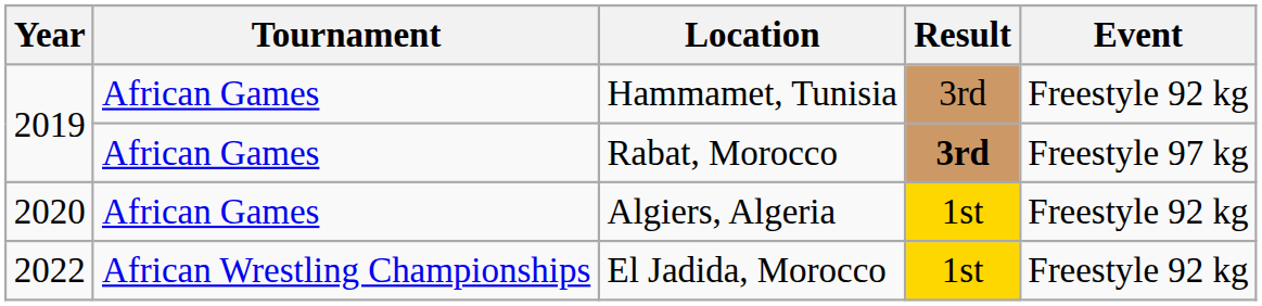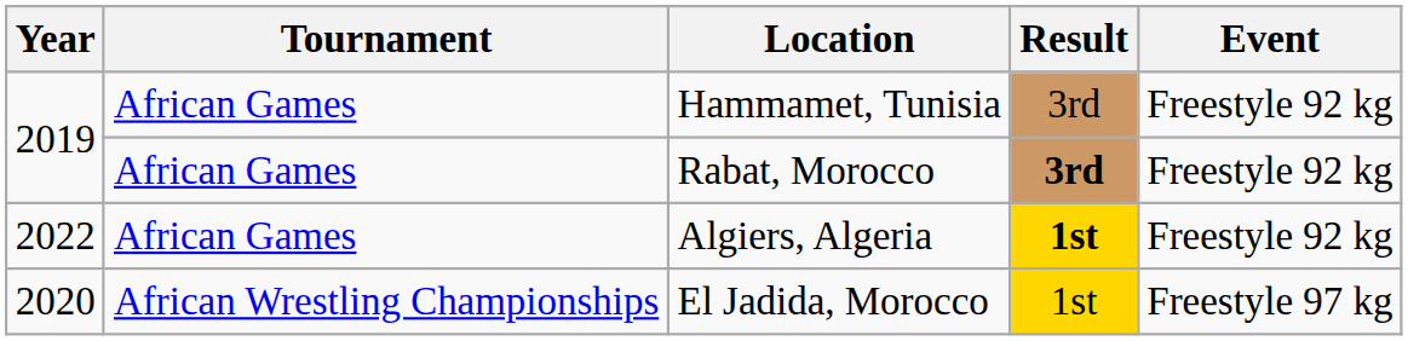 <table class="wikitable" style="font-size:95%;">
 <tr>
 <th>Year</th>
 <th>Tournament</th>
 <th>Location</th>
 <th>Result</th>
 <th>Event</th>
 </tr>
 <tr>
 <td rowspan=2>2019</td>
 <td><a href='#'>African Games</a></td>
 <td>Hammamet, Tunisia</td>
 <td align="center" bgcolor="cc9966">3rd</td>
 <td>Freestyle 92 kg</td>
 </tr>
 <tr>
 <td><a href='#'>African Games</a></td>
 <td>Rabat, Morocco</td>
 <td align="center" bgcolor="cc9966"><strong>3rd</strong></td>
-<td>Freestyle 97 kg</td>
-</tr>
-<tr>
-<td>2020</td>
-<td><a href='#'>African Games</a></td>
-<td>Algiers, Algeria</td>
-<td align="center" bgcolor="gold">1st</td>
 <td>Freestyle 92 kg</td>
 </tr>
 <tr>
 <td>2022</td>
+<td><a href='#'>African Games</a></td>
+<td>Algiers, Algeria</td>
+<td align="center" bgcolor="gold"><strong>1st</strong></td>
+<td>Freestyle 92 kg</td>
+</tr>
+<tr>
+<td>2020</td>
 <td><a href='#'>African Wrestling Championships</a></td>
 <td>El Jadida, Morocco</td>
 <td align="center" bgcolor="gold">1st</td>
-<td>Freestyle 92 kg</td>
+<td>Freestyle 97 kg</td>
 </tr>
 </table>
